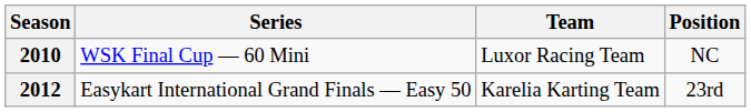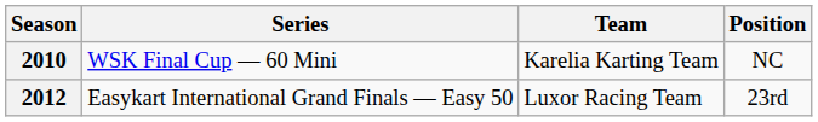 <table class="wikitable" style="font-size: 85%; text-align:center">
 <tr>
 <th>Season</th>
 <th>Series</th>
 <th>Team</th>
 <th>Position</th>
 </tr>
 <tr>
 <th>2010</th>
 <td align="left"><a href='#'>WSK Final Cup</a> — 60 Mini</td>
-<td align="left">Luxor Racing Team</td>
+<td align="left">Karelia Karting Team</td>
 <td>NC</td>
 </tr>
 <tr>
 <th>2012</th>
 <td align="left">Easykart International Grand Finals — Easy 50</td>
-<td align="left">Karelia Karting Team</td>
+<td align="left">Luxor Racing Team</td>
 <td>23rd</td>
 </tr>
 </table>
